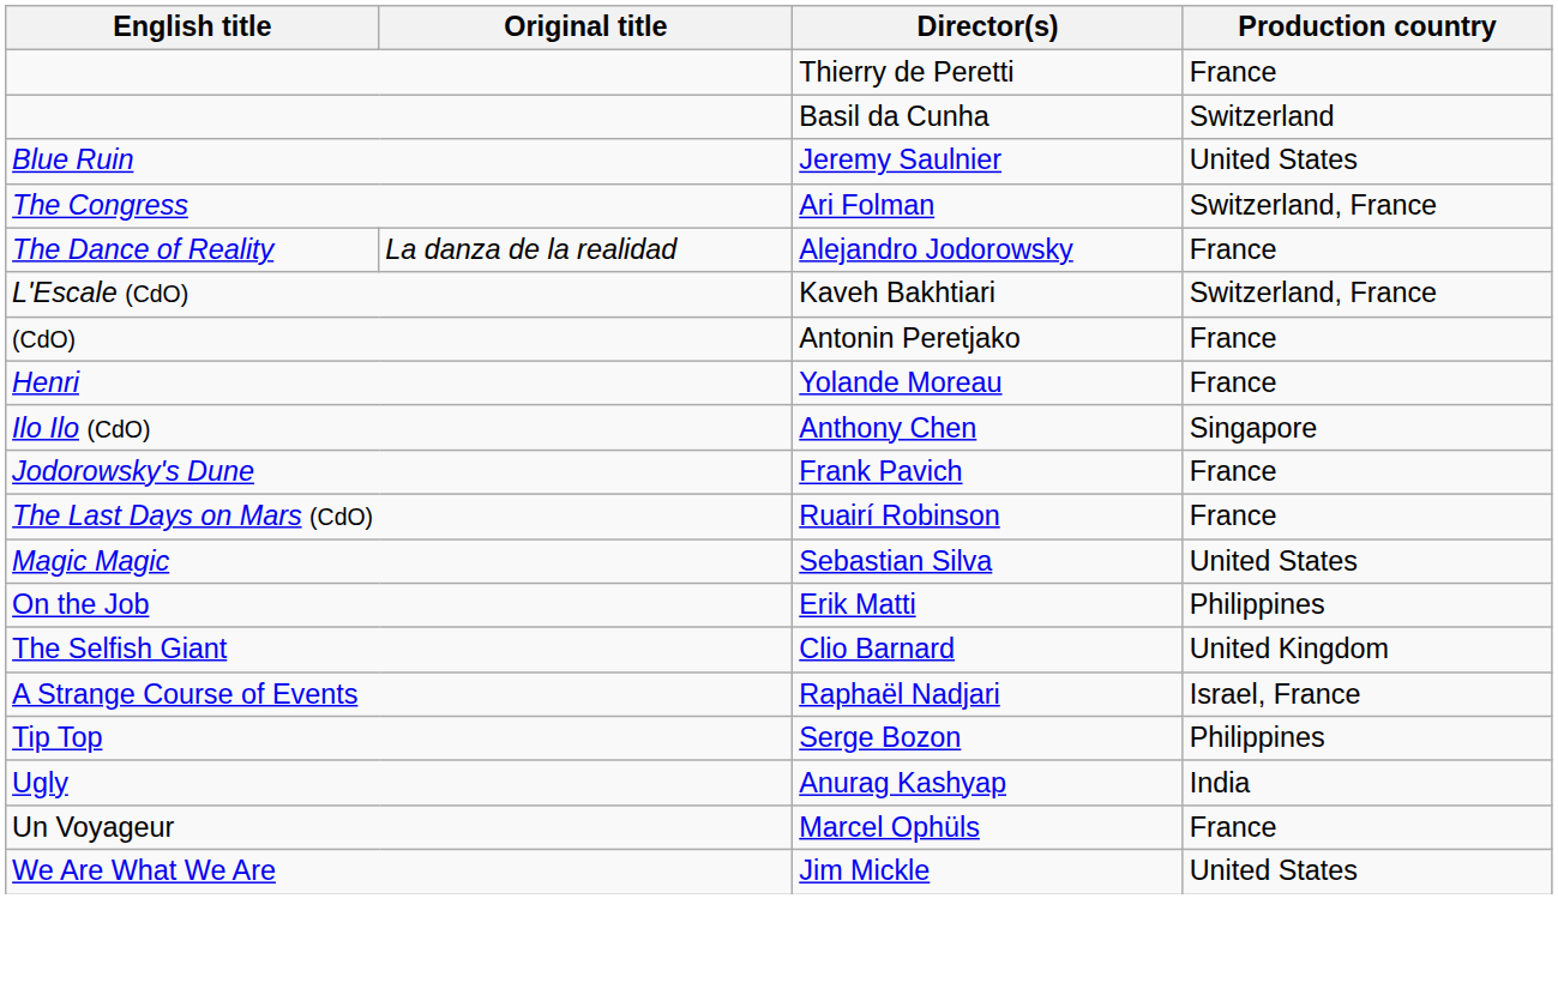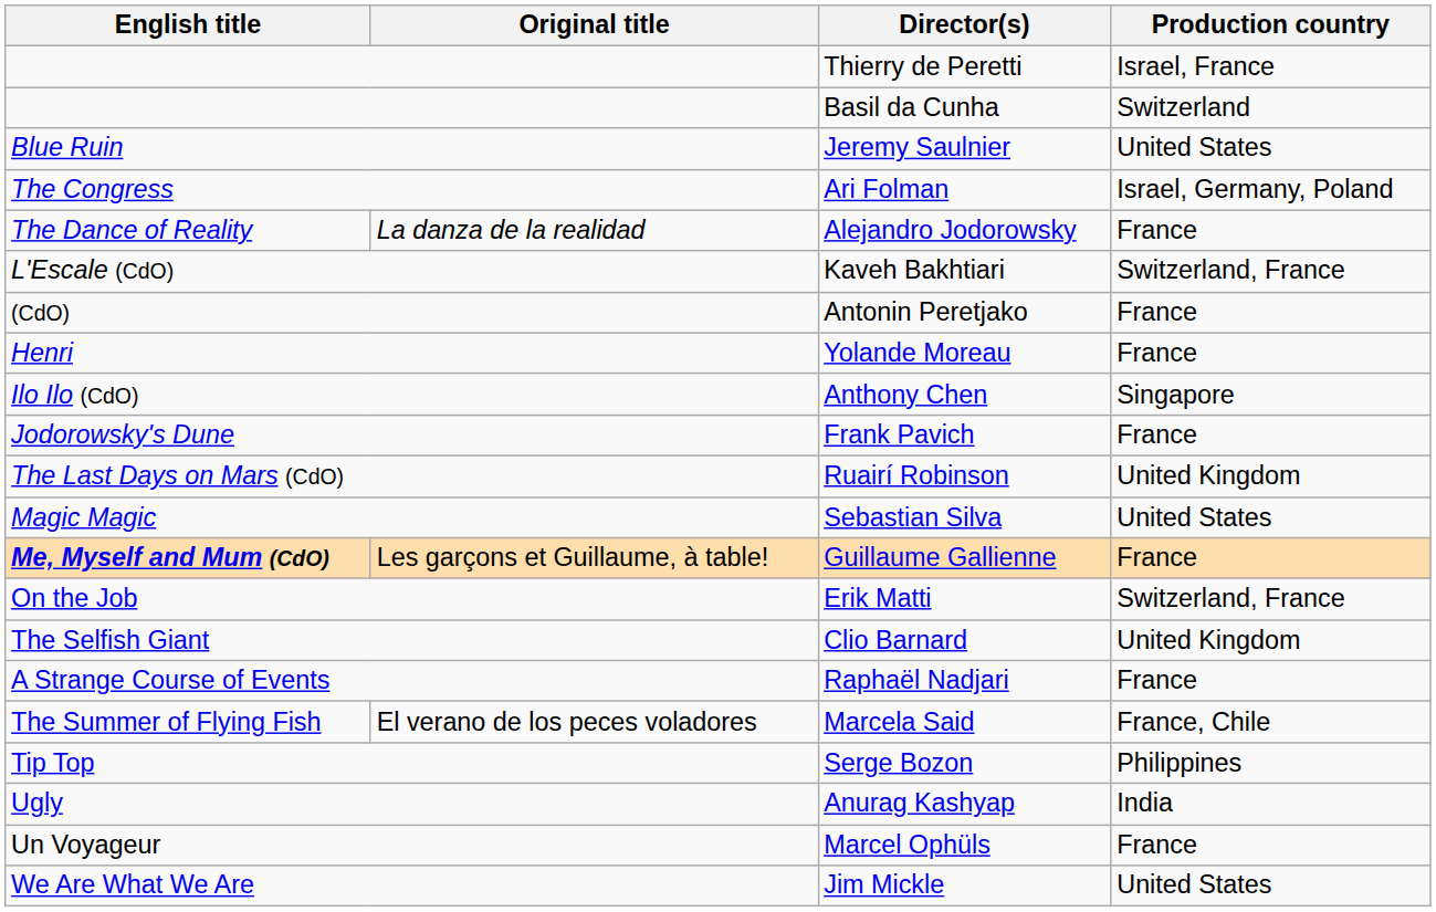 <table class="wikitable" style="width:100%; margin-bottom:2px" cellpadding="5">
 <tr>
 <th scope="col">English title</th>
 <th scope="col">Original title</th>
 <th scope="col">Director(s)</th>
 <th scope="col">Production country</th>
 </tr>
 <tr>
 <td colspan=2 data-sort-value="Apaches"></td>
 <td data-sort-value="Peretti">Thierry de Peretti</td>
-<td>France</td>
+<td>Israel, France</td>
 </tr>
 <tr>
 <td colspan=2></td>
 <td data-sort-value="Cunha">Basil da Cunha</td>
 <td>Switzerland</td>
 </tr>
 <tr>
 <td colspan=2><em><a href='#'>Blue Ruin</a></em></td>
 <td data-sort-value="Saulnier"><a href='#'>Jeremy Saulnier</a></td>
 <td>United States</td>
 </tr>
 <tr>
 <td colspan=2 data-sort-value="Congress"><em><a href='#'>The Congress</a></em></td>
 <td data-sort-value="Folman"><a href='#'>Ari Folman</a></td>
-<td>Switzerland, France</td>
+<td>Israel, Germany, Poland</td>
 </tr>
 <tr>
 <td data-sort-value="Dance"><em><a href='#'>The Dance of Reality</a></em></td>
 <td data-sort-value="Danza"><em>La danza de la realidad</em></td>
 <td data-sort-value="Jodorowsky"><a href='#'>Alejandro Jodorowsky</a></td>
 <td>France</td>
 </tr>
 <tr>
 <td colspan=2 data-sort-value="Escale"><em>L'Escale</em> <small>(CdO)</small></td>
 <td data-sort-value="Bakhtiari">Kaveh Bakhtiari</td>
 <td>Switzerland, France</td>
 </tr>
 <tr>
 <td colspan=2 data-sort-value="Fille"> <small>(CdO)</small></td>
 <td data-sort-value="Peretjako">Antonin Peretjako</td>
 <td>France</td>
 </tr>
 <tr>
 <td colspan=2><em><a href='#'>Henri</a></em></td>
 <td data-sort-value="Moreau"><a href='#'>Yolande Moreau</a></td>
 <td>France</td>
 </tr>
 <tr>
 <td colspan=2><em><a href='#'>Ilo Ilo</a></em> <small>(CdO)</small></td>
 <td data-sort-value="Chen"><a href='#'>Anthony Chen</a></td>
 <td>Singapore</td>
 </tr>
 <tr>
 <td colspan=2><em><a href='#'>Jodorowsky's Dune</a></em></td>
 <td data-sort-value="Pavich"><a href='#'>Frank Pavich</a></td>
 <td>France</td>
 </tr>
 <tr>
 <td colspan=2 data-sort-value="Last Days"><em><a href='#'>The Last Days on Mars</a></em> <small>(CdO)</small></td>
 <td data-sort-value="Robinson"><a href='#'>Ruairí Robinson</a></td>
-<td>France</td>
+<td>United Kingdom</td>
 </tr>
 <tr>
 <td colspan=2><em><a href='#'>Magic Magic</a></em></td>
 <td data-sort-value="Silva"><a href='#'>Sebastian Silva</a></td>
 <td>United States</td>
 </tr>
+<tr style="background:#FFDEAD;">
+<td><strong><em><a href='#'>Me, Myself and Mum</a><em> <small>(CdO)</small><strong></td>
+<td data-sort-value="Garçons"></em></strong>Les garçons et Guillaume, à table!<strong><em></td>
+<td data-sort-value="Gallienne"></strong><a href='#'>Guillaume Gallienne</a><strong></td>
+<td></strong>France<strong></td>
+</tr>
 <tr>
 <td colspan=2></em><a href='#'>On the Job</a><em></td>
 <td data-sort-value="Matti"><a href='#'>Erik Matti</a></td>
-<td>Philippines</td>
+<td>Switzerland, France</td>
 </tr>
 <tr>
 <td colspan=2 data-sort-value="Selfish"></em><a href='#'>The Selfish Giant</a><em></td>
 <td data-sort-value="Barnard"><a href='#'>Clio Barnard</a></td>
 <td>United Kingdom</td>
 </tr>
 <tr>
 <td colspan=2 data-sort-value="Strange"></em><a href='#'>A Strange Course of Events</a><em></td>
 <td data-sort-value="Nadjari"><a href='#'>Raphaël Nadjari</a></td>
-<td>Israel, France</td>
+<td>France</td>
+</tr>
+<tr>
+<td data-sort-value="Summer"></em><a href='#'>The Summer of Flying Fish</a><em></td>
+<td data-sort-value="Verano"></em>El verano de los peces voladores<em></td>
+<td data-sort-value="Said"><a href='#'>Marcela Said</a></td>
+<td>France, Chile</td>
 </tr>
 <tr>
 <td colspan=2></em><a href='#'>Tip Top</a><em></td>
 <td data-sort-value="Bozon"><a href='#'>Serge Bozon</a></td>
 <td>Philippines</td>
 </tr>
 <tr>
 <td colspan=2></em><a href='#'>Ugly</a><em></td>
 <td data-sort-value="Kashyap"><a href='#'>Anurag Kashyap</a></td>
 <td>India</td>
 </tr>
 <tr>
 <td colspan=2 data-sort-value="Voyageur"></em>Un Voyageur<em></td>
 <td data-sort-value="Ophüls"><a href='#'>Marcel Ophüls</a></td>
 <td>France</td>
 </tr>
 <tr>
 <td colspan=2></em><a href='#'>We Are What We Are</a><em></td>
 <td data-sort-value="Mickle"><a href='#'>Jim Mickle</a></td>
 <td>United States</td>
 </tr>
 </table>
